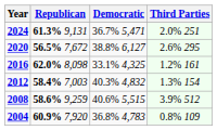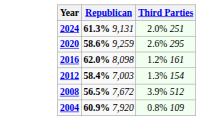 <table class="wikitable" style="float:right; font-size:95%;">
 <tr bgcolor=lightgrey>
 <th>Year</th>
 <th><a href='#'>Republican</a></th>
-<th><a href='#'>Democratic</a></th>
 <th><a href='#'>Third Parties</a></th>
 </tr>
 <tr>
 <td style="text-align:center;" ><strong><a href='#'>2024</a></strong></td>
 <td style="text-align:center;" ><strong>61.3%</strong> <em>9,131</em></td>
-<td style="text-align:center;" >36.7% <em>5,471</em></td>
 <td style="text-align:center; background:honeyDew;">2.0% <em>251</em></td>
 </tr>
 <tr>
 <td style="text-align:center;" ><strong><a href='#'>2020</a></strong></td>
-<td style="text-align:center;" ><strong>56.5%</strong> <em>7,672</em></td>
-<td style="text-align:center;" >38.8% <em>6,127</em></td>
+<td style="text-align:center;" ><strong>58.6%</strong> <em>9,259</em></td>
 <td style="text-align:center; background:honeyDew;">2.6% <em>295</em></td>
 </tr>
 <tr>
 <td style="text-align:center;" ><strong><a href='#'>2016</a></strong></td>
 <td style="text-align:center;" ><strong>62.0%</strong> <em>8,098</em></td>
-<td style="text-align:center;" >33.1% <em>4,325</em></td>
 <td style="text-align:center; background:honeyDew;">1.2% <em>161</em></td>
 </tr>
 <tr>
 <td style="text-align:center;" ><strong><a href='#'>2012</a></strong></td>
 <td style="text-align:center;" ><strong>58.4%</strong> <em>7,003</em></td>
-<td style="text-align:center;" >40.3% <em>4,832</em></td>
 <td style="text-align:center; background:honeyDew;">1.3% <em>154</em></td>
 </tr>
 <tr>
 <td style="text-align:center;" ><strong><a href='#'>2008</a></strong></td>
-<td style="text-align:center;" ><strong>58.6%</strong> <em>9,259</em></td>
-<td style="text-align:center;" >40.6% <em>5,515</em></td>
+<td style="text-align:center;" ><strong>56.5%</strong> <em>7,672</em></td>
 <td style="text-align:center; background:honeyDew;">3.9% <em>512</em></td>
 </tr>
 <tr>
 <td style="text-align:center;" ><strong><a href='#'>2004</a></strong></td>
 <td style="text-align:center;" ><strong>60.9%</strong> <em>7,920</em></td>
-<td style="text-align:center;" >36.8% <em>4,783</em></td>
 <td style="text-align:center; background:honeyDew;">0.8% <em>109</em></td>
 </tr>
 </table>
